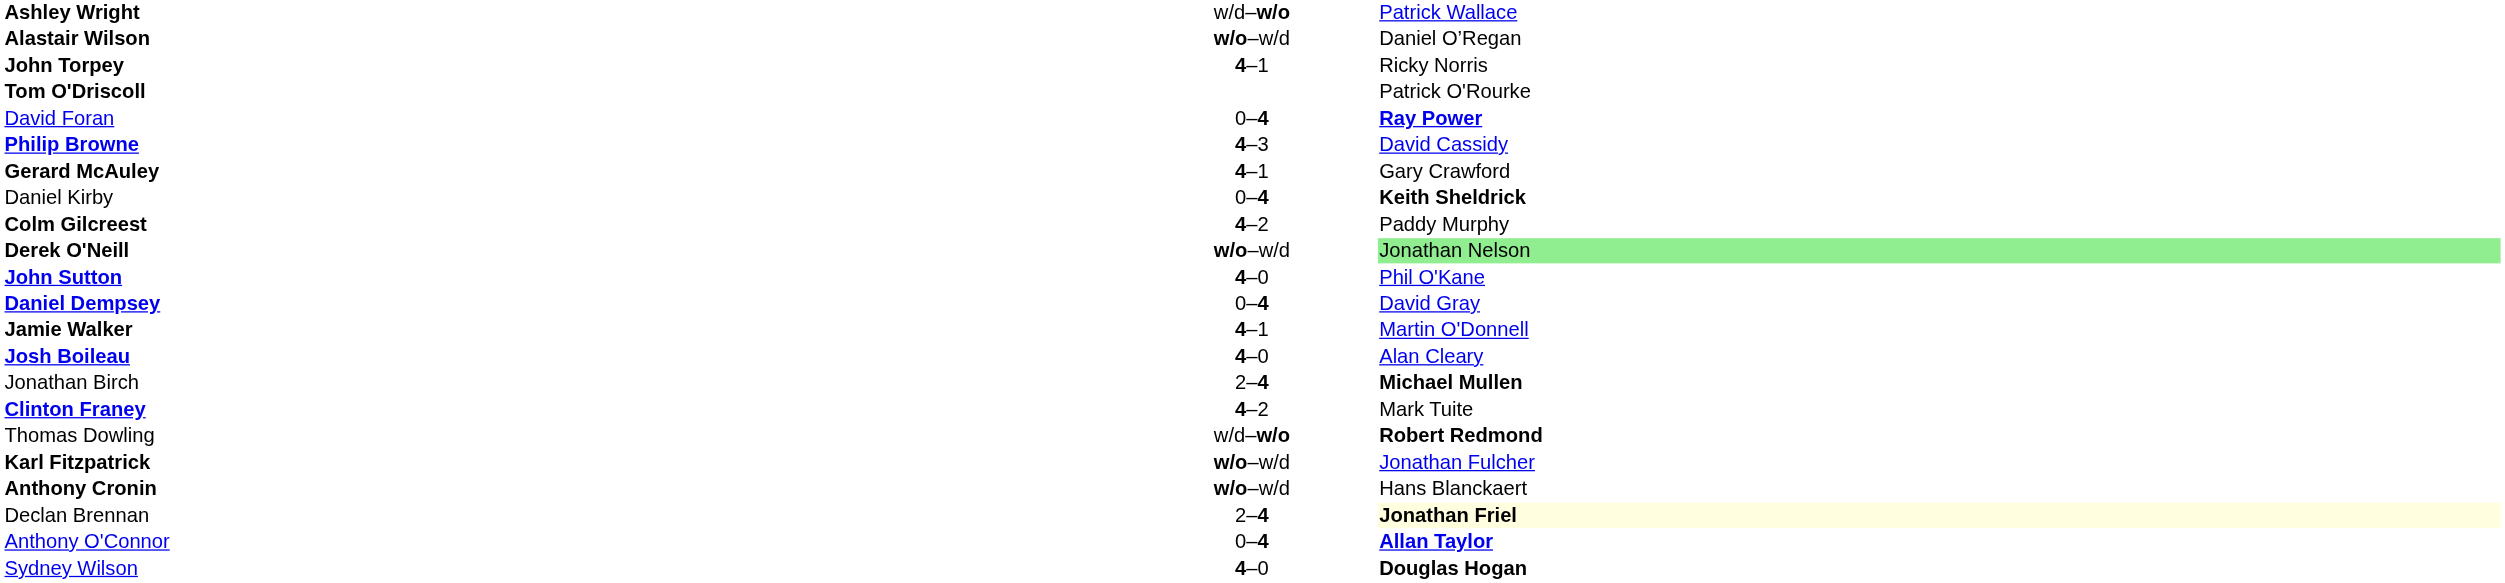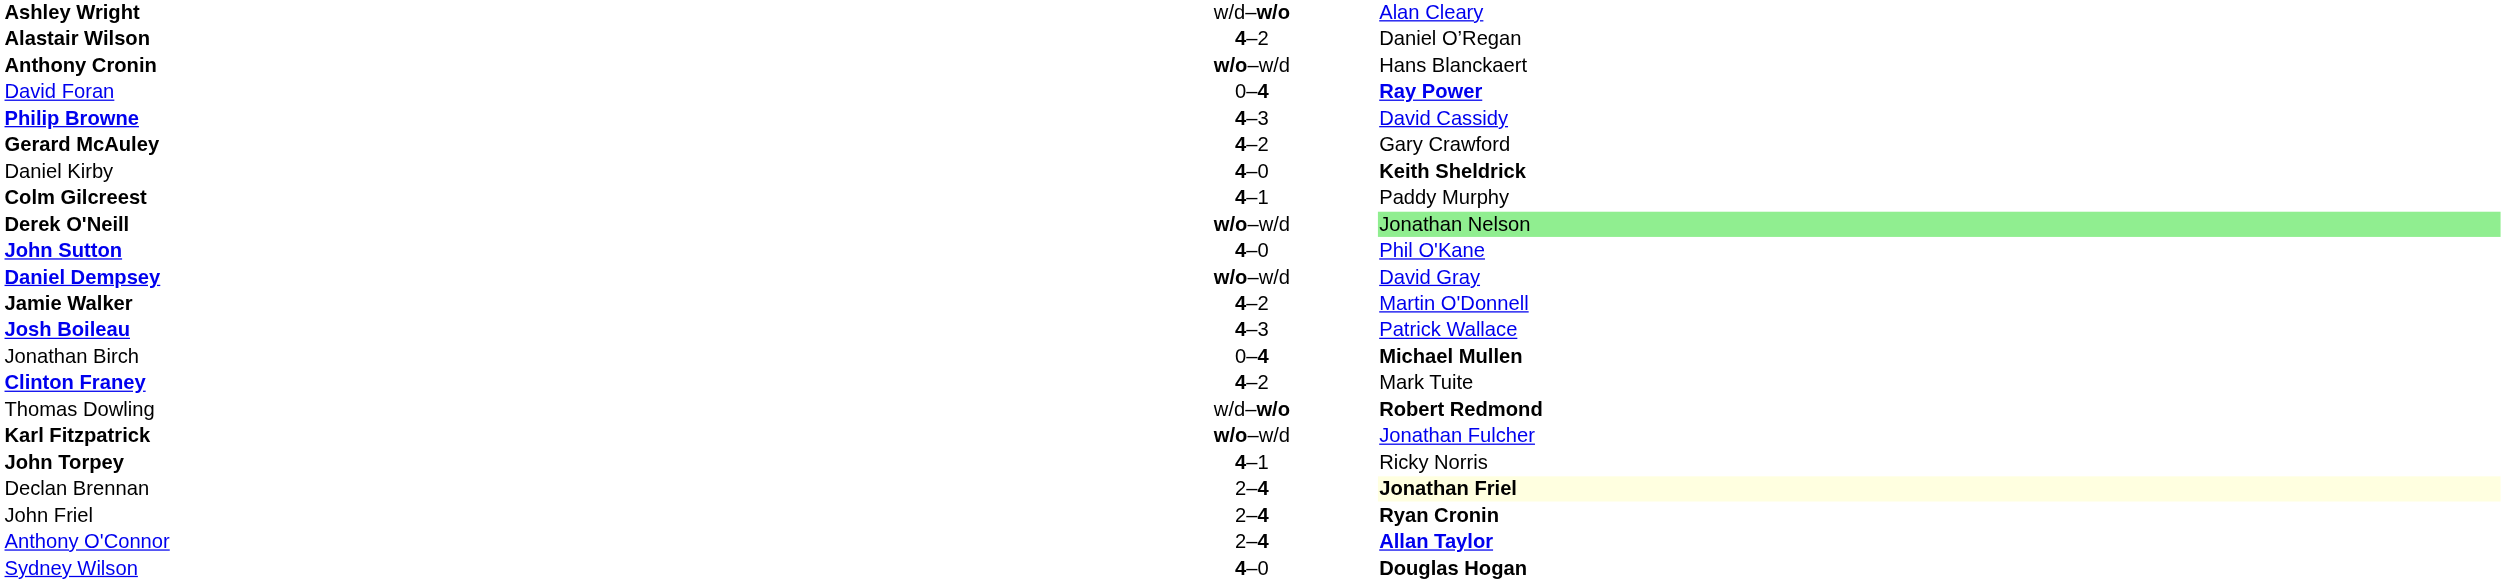 <table width="100%" cellspacing="1">
 <tr>
 <th width=45%></th>
 <th width=10%></th>
 <th width=45%></th>
 </tr>
 <tr>
 <td> <strong>Ashley Wright</strong></td>
 <td align="center">w/d–<strong>w/o</strong></td>
-<td> <a href='#'>Patrick Wallace</a></td>
+<td> <a href='#'>Alan Cleary</a></td>
 </tr>
 <tr>
 <td> <strong>Alastair Wilson</strong></td>
-<td align="center"><strong>w/o</strong>–w/d</td>
+<td align="center"><strong>4</strong>–2</td>
 <td> Daniel O’Regan</td>
 </tr>
 <tr>
-<td> <strong>John Torpey</strong></td>
-<td align="center"><strong>4</strong>–1</td>
-<td> Ricky Norris</td>
-</tr>
-<tr>
-<td> <strong>Tom O'Driscoll</strong></td>
-<td align="center"></td>
-<td> Patrick O'Rourke</td>
+<td> <strong>Anthony Cronin</strong></td>
+<td align="center"><strong>w/o</strong>–w/d</td>
+<td> Hans Blanckaert</td>
 </tr>
 <tr>
 <td> <a href='#'>David Foran</a></td>
 <td align="center">0–<strong>4</strong></td>
 <td> <strong><a href='#'>Ray Power</a></strong></td>
 </tr>
 <tr>
 <td> <strong><a href='#'>Philip Browne</a></strong></td>
 <td align="center"><strong>4</strong>–3</td>
 <td> <a href='#'>David Cassidy</a></td>
 </tr>
 <tr>
 <td> <strong>Gerard McAuley</strong></td>
-<td align="center"><strong>4</strong>–1</td>
+<td align="center"><strong>4</strong>–2</td>
 <td> Gary Crawford</td>
 </tr>
 <tr>
 <td> Daniel Kirby</td>
-<td align="center">0–<strong>4</strong></td>
+<td align="center"><strong>4</strong>–0</td>
 <td> <strong>Keith Sheldrick</strong></td>
 </tr>
 <tr>
 <td> <strong>Colm Gilcreest</strong></td>
-<td align="center"><strong>4</strong>–2</td>
+<td align="center"><strong>4</strong>–1</td>
 <td> Paddy Murphy</td>
 </tr>
 <tr>
 <td> <strong>Derek O'Neill</strong></td>
 <td align="center"><strong>w/o</strong>–w/d</td>
 <td style="background: lightgreen;"> Jonathan Nelson</td>
 </tr>
 <tr>
 <td> <strong><a href='#'>John Sutton</a></strong></td>
 <td align="center"><strong>4</strong>–0</td>
 <td> <a href='#'>Phil O'Kane</a></td>
 </tr>
 <tr>
 <td> <strong><a href='#'>Daniel Dempsey</a></strong></td>
-<td align="center">0–<strong>4</strong></td>
+<td align="center"><strong>w/o</strong>–w/d</td>
 <td> <a href='#'>David Gray</a></td>
 </tr>
 <tr>
 <td> <strong>Jamie Walker</strong></td>
-<td align="center"><strong>4</strong>–1</td>
+<td align="center"><strong>4</strong>–2</td>
 <td> <a href='#'>Martin O'Donnell</a></td>
 </tr>
 <tr>
 <td> <strong><a href='#'>Josh Boileau</a></strong></td>
-<td align="center"><strong>4</strong>–0</td>
-<td> <a href='#'>Alan Cleary</a></td>
+<td align="center"><strong>4</strong>–3</td>
+<td> <a href='#'>Patrick Wallace</a></td>
 </tr>
 <tr>
 <td> Jonathan Birch</td>
-<td align="center">2–<strong>4</strong></td>
+<td align="center">0–<strong>4</strong></td>
 <td> <strong>Michael Mullen</strong></td>
 </tr>
 <tr>
 <td> <strong><a href='#'>Clinton Franey</a></strong></td>
 <td align="center"><strong>4</strong>–2</td>
 <td> Mark Tuite</td>
 </tr>
 <tr>
 <td> Thomas Dowling</td>
 <td align="center">w/d–<strong>w/o</strong></td>
 <td> <strong>Robert Redmond</strong></td>
 </tr>
 <tr>
 <td> <strong>Karl Fitzpatrick</strong></td>
 <td align="center"><strong>w/o</strong>–w/d</td>
 <td> <a href='#'>Jonathan Fulcher</a></td>
 </tr>
 <tr>
-<td> <strong>Anthony Cronin</strong></td>
-<td align="center"><strong>w/o</strong>–w/d</td>
-<td> Hans Blanckaert</td>
+<td> <strong>John Torpey</strong></td>
+<td align="center"><strong>4</strong>–1</td>
+<td> Ricky Norris</td>
 </tr>
 <tr>
 <td> Declan Brennan</td>
 <td align="center">2–<strong>4</strong></td>
 <td style="background: lightyellow;"> <strong>Jonathan Friel</strong></td>
 </tr>
 <tr>
+<td> John Friel</td>
+<td align="center">2–<strong>4</strong></td>
+<td> <strong>Ryan Cronin</strong></td>
+</tr>
+<tr>
 <td> <a href='#'>Anthony O'Connor</a></td>
-<td align="center">0–<strong>4</strong></td>
+<td align="center">2–<strong>4</strong></td>
 <td> <strong><a href='#'>Allan Taylor</a></strong></td>
 </tr>
 <tr>
 <td> <a href='#'>Sydney Wilson</a></td>
 <td align="center"><strong>4</strong>–0</td>
 <td> <strong>Douglas Hogan</strong></td>
 </tr>
 </table>
